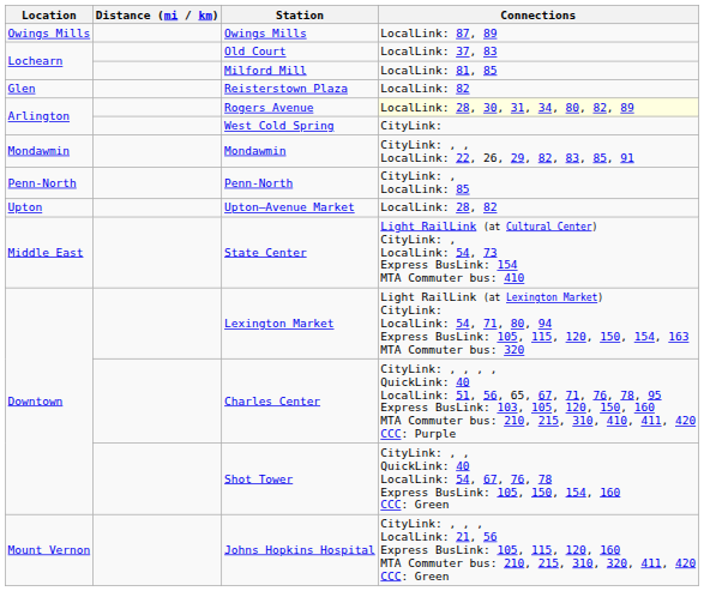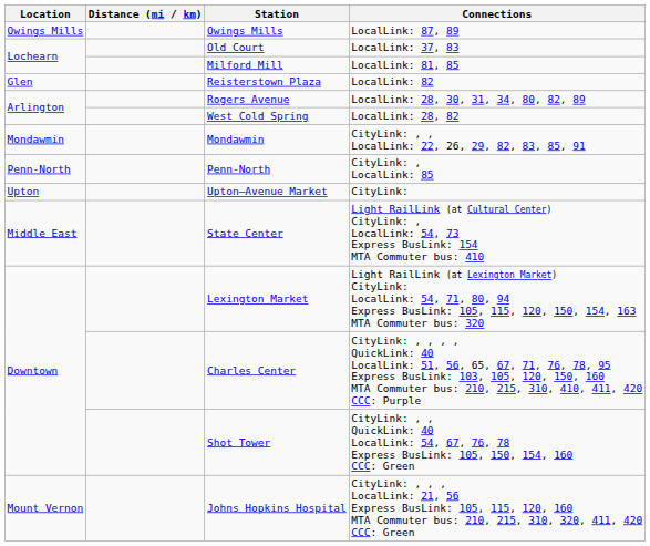 <table class="wikitable">
 <tr>
 <th>Location</th>
 <th>Distance (<a href='#'>mi</a> / <a href='#'>km</a>)</th>
 <th>Station</th>
 <th>Connections</th>
 </tr>
 <tr>
 <td><a href='#'>Owings Mills</a></td>
 <td></td>
 <td><a href='#'>Owings Mills</a></td>
 <td> LocalLink: <a href='#'>87</a>, <a href='#'>89</a></td>
 </tr>
 <tr>
 <td rowspan="2"><a href='#'>Lochearn</a></td>
 <td></td>
 <td><a href='#'>Old Court</a></td>
 <td> LocalLink: <a href='#'>37</a>, <a href='#'>83</a></td>
 </tr>
 <tr>
 <td></td>
 <td><a href='#'>Milford Mill</a></td>
 <td> LocalLink: <a href='#'>81</a>, <a href='#'>85</a></td>
 </tr>
 <tr>
 <td><a href='#'>Glen</a></td>
 <td></td>
 <td><a href='#'>Reisterstown Plaza</a></td>
 <td> LocalLink: <a href='#'>82</a></td>
 </tr>
 <tr>
 <td rowspan="2"><a href='#'>Arlington</a></td>
 <td></td>
 <td><a href='#'>Rogers Avenue</a></td>
-<td style="background: lightyellow;"> LocalLink: <a href='#'>28</a>, <a href='#'>30</a>, <a href='#'>31</a>, <a href='#'>34</a>, <a href='#'>80</a>, <a href='#'>82</a>, <a href='#'>89</a></td>
+<td> LocalLink: <a href='#'>28</a>, <a href='#'>30</a>, <a href='#'>31</a>, <a href='#'>34</a>, <a href='#'>80</a>, <a href='#'>82</a>, <a href='#'>89</a></td>
 </tr>
 <tr>
 <td></td>
 <td><a href='#'>West Cold Spring</a></td>
-<td> CityLink: </td>
+<td> LocalLink: <a href='#'>28</a>, <a href='#'>82</a></td>
 </tr>
 <tr>
 <td><a href='#'>Mondawmin</a></td>
 <td></td>
 <td><a href='#'>Mondawmin</a></td>
 <td> CityLink: , , <br> LocalLink: <a href='#'>22</a>, 26, <a href='#'>29</a>, <a href='#'>82</a>, <a href='#'>83</a>, <a href='#'>85</a>, <a href='#'>91</a></td>
 </tr>
 <tr>
 <td><a href='#'>Penn-North</a></td>
 <td></td>
 <td><a href='#'>Penn-North</a></td>
 <td> CityLink: , <br> LocalLink: <a href='#'>85</a></td>
 </tr>
 <tr>
 <td><a href='#'>Upton</a></td>
 <td></td>
 <td><a href='#'>Upton–Avenue Market</a></td>
-<td> LocalLink: <a href='#'>28</a>, <a href='#'>82</a></td>
+<td> CityLink: </td>
 </tr>
 <tr>
 <td><a href='#'>Middle East</a></td>
 <td></td>
 <td><a href='#'>State Center</a></td>
 <td> <a href='#'>Light RailLink</a> <small>(at <a href='#'>Cultural Center</a>)</small><br> CityLink: , <br> LocalLink: <a href='#'>54</a>, <a href='#'>73</a><br> Express BusLink: <a href='#'>154</a><br> MTA Commuter bus: <a href='#'>410</a></td>
 </tr>
 <tr>
 <td rowspan="3"><a href='#'>Downtown</a></td>
 <td></td>
 <td><a href='#'>Lexington Market</a></td>
 <td> Light RailLink <small>(at <a href='#'>Lexington Market</a>)</small><br> CityLink: <br> LocalLink: <a href='#'>54</a>, <a href='#'>71</a>, <a href='#'>80</a>, <a href='#'>94</a><br> Express BusLink: <a href='#'>105</a>, <a href='#'>115</a>, <a href='#'>120</a>, <a href='#'>150</a>, <a href='#'>154</a>, <a href='#'>163</a><br> MTA Commuter bus: <a href='#'>320</a></td>
 </tr>
 <tr>
 <td></td>
 <td><a href='#'>Charles Center</a></td>
 <td> CityLink: , , , , <br> QuickLink: <a href='#'>40</a><br> LocalLink: <a href='#'>51</a>, <a href='#'>56</a>, 65, <a href='#'>67</a>, <a href='#'>71</a>, <a href='#'>76</a>, <a href='#'>78</a>, <a href='#'>95</a><br> Express BusLink: <a href='#'>103</a>, <a href='#'>105</a>, <a href='#'>120</a>, <a href='#'>150</a>, <a href='#'>160</a><br> MTA Commuter bus: <a href='#'>210</a>, <a href='#'>215</a>, <a href='#'>310</a>, <a href='#'>410</a>, <a href='#'>411</a>, <a href='#'>420</a><br> <a href='#'>CCC</a>: Purple</td>
 </tr>
 <tr>
 <td></td>
 <td><a href='#'>Shot Tower</a></td>
 <td> CityLink: , , <br> QuickLink: <a href='#'>40</a><br> LocalLink: <a href='#'>54</a>, <a href='#'>67</a>, <a href='#'>76</a>, <a href='#'>78</a><br> Express BusLink: <a href='#'>105</a>, <a href='#'>150</a>, <a href='#'>154</a>, <a href='#'>160</a><br> <a href='#'>CCC</a>: Green</td>
 </tr>
 <tr>
 <td><a href='#'>Mount Vernon</a></td>
 <td></td>
 <td><a href='#'>Johns Hopkins Hospital</a></td>
 <td> CityLink: , , , <br> LocalLink: <a href='#'>21</a>, <a href='#'>56</a><br> Express BusLink: <a href='#'>105</a>, <a href='#'>115</a>, <a href='#'>120</a>, <a href='#'>160</a><br> MTA Commuter bus: <a href='#'>210</a>, <a href='#'>215</a>, <a href='#'>310</a>, <a href='#'>320</a>, <a href='#'>411</a>, <a href='#'>420</a><br> <a href='#'>CCC</a>: Green</td>
 </tr>
 </table>
